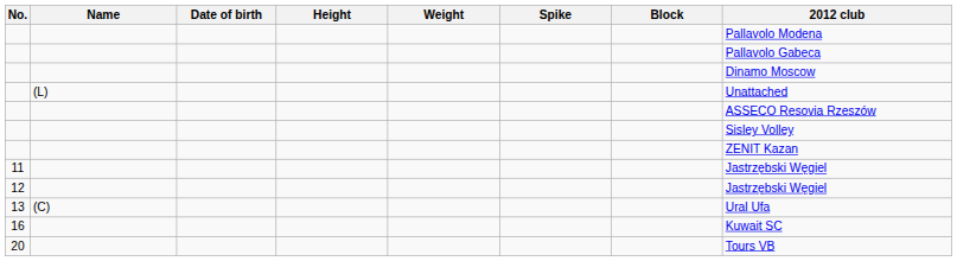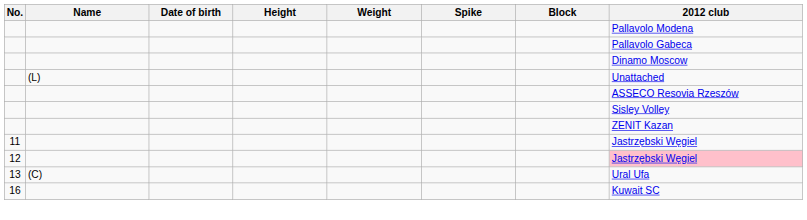 <table class="wikitable sortable" style="font-size:100%; text-align:center;">
 <tr>
 <th>No.</th>
 <th style="width:12em">Name</th>
 <th style="width:8em">Date of birth</th>
 <th style="width:9em">Height</th>
 <th style="width:9em">Weight</th>
 <th style="width:9em">Spike</th>
 <th style="width:9em">Block</th>
 <th style="width:19em">2012 club</th>
 </tr>
 <tr>
 <td></td>
 <td style="text-align:left;"></td>
 <td style="text-align:right;"></td>
 <td></td>
 <td></td>
 <td></td>
 <td></td>
 <td style="text-align:left;"> <a href='#'>Pallavolo Modena</a></td>
 </tr>
 <tr>
 <td></td>
 <td style="text-align:left;"></td>
 <td style="text-align:right;"></td>
 <td></td>
 <td></td>
 <td></td>
 <td></td>
 <td style="text-align:left;"> <a href='#'>Pallavolo Gabeca</a></td>
 </tr>
 <tr>
 <td></td>
 <td style="text-align:left;"></td>
 <td style="text-align:right;"></td>
 <td></td>
 <td></td>
 <td></td>
 <td></td>
 <td style="text-align:left;"> <a href='#'>Dinamo Moscow</a></td>
 </tr>
 <tr>
 <td></td>
 <td style="text-align:left;"> (L)</td>
 <td style="text-align:right;"></td>
 <td></td>
 <td></td>
 <td></td>
 <td></td>
 <td style="text-align:left;"><a href='#'>Unattached</a></td>
 </tr>
 <tr>
 <td></td>
 <td style="text-align:left;"></td>
 <td style="text-align:right;"></td>
 <td></td>
 <td></td>
 <td></td>
 <td></td>
 <td style="text-align:left;"> <a href='#'>ASSECO Resovia Rzeszów</a></td>
 </tr>
 <tr>
 <td></td>
 <td style="text-align:left;"></td>
 <td style="text-align:right;"></td>
 <td></td>
 <td></td>
 <td></td>
 <td></td>
 <td style="text-align:left;"> <a href='#'>Sisley Volley</a></td>
 </tr>
 <tr>
 <td></td>
 <td style="text-align:left;"></td>
 <td style="text-align:right;"></td>
 <td></td>
 <td></td>
 <td></td>
 <td></td>
 <td style="text-align:left;"> <a href='#'>ZENIT Kazan</a></td>
 </tr>
 <tr>
 <td>11</td>
 <td style="text-align:left;"></td>
 <td style="text-align:right;"></td>
 <td></td>
 <td></td>
 <td></td>
 <td></td>
 <td style="text-align:left;"> <a href='#'>Jastrzębski Węgiel</a></td>
 </tr>
 <tr>
 <td>12</td>
 <td style="text-align:left;"></td>
 <td style="text-align:right;"></td>
 <td></td>
 <td></td>
 <td></td>
 <td></td>
-<td style="text-align:left;"> <a href='#'>Jastrzębski Węgiel</a></td>
+<td style="background: pink; text-align:left;"> <a href='#'>Jastrzębski Węgiel</a></td>
 </tr>
 <tr>
 <td>13</td>
 <td style="text-align:left;"> (C)</td>
 <td style="text-align:right;"></td>
 <td></td>
 <td></td>
 <td></td>
 <td></td>
 <td style="text-align:left;"> <a href='#'>Ural Ufa</a></td>
 </tr>
 <tr>
 <td>16</td>
 <td style="text-align:left;"></td>
 <td style="text-align:right;"></td>
 <td></td>
 <td></td>
 <td></td>
 <td></td>
 <td style="text-align:left;"> <a href='#'>Kuwait SC</a></td>
 </tr>
-<tr>
-<td>20</td>
-<td style="text-align:left;"></td>
-<td style="text-align:right;"></td>
-<td></td>
-<td></td>
-<td></td>
-<td></td>
-<td style="text-align:left;"> <a href='#'>Tours VB</a></td>
-</tr>
 </table>
